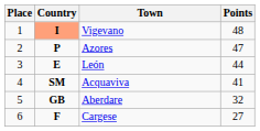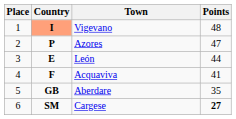 <table class="wikitable" style="text-align;">
 <tr>
 <th width="25">Place</th>
 <th width="25">Country</th>
 <th width="200">Town</th>
 <th width="25">Points</th>
 </tr>
 <tr>
 <td align="center">1</td>
 <td align="center" style="background: lightsalmon;"><strong>I</strong></td>
 <td align="left"><a href='#'>Vigevano</a></td>
 <td align="center">48</td>
 </tr>
 <tr>
 <td align="center">2</td>
 <td align="center"><strong>P</strong></td>
 <td align="left"><a href='#'>Azores</a></td>
 <td align="center">47</td>
 </tr>
 <tr>
 <td align="center">3</td>
 <td align="center"><strong>E</strong></td>
 <td align="left"><a href='#'>León</a></td>
 <td align="center">44</td>
 </tr>
 <tr>
 <td align="center">4</td>
-<td align="center"><strong>SM</strong></td>
+<td align="center"><strong>F</strong></td>
 <td align="left"><a href='#'>Acquaviva</a></td>
 <td align="center">41</td>
 </tr>
 <tr>
 <td align="center">5</td>
 <td align="center"><strong>GB</strong></td>
 <td align="left"><a href='#'>Aberdare</a></td>
-<td align="center">32</td>
+<td align="center">35</td>
 </tr>
 <tr>
 <td align="center">6</td>
-<td align="center"><strong>F</strong></td>
+<td align="center"><strong>SM</strong></td>
 <td align="left"><a href='#'>Cargese</a></td>
-<td align="center">27</td>
+<td align="center"><strong>27</strong></td>
 </tr>
 </table>
